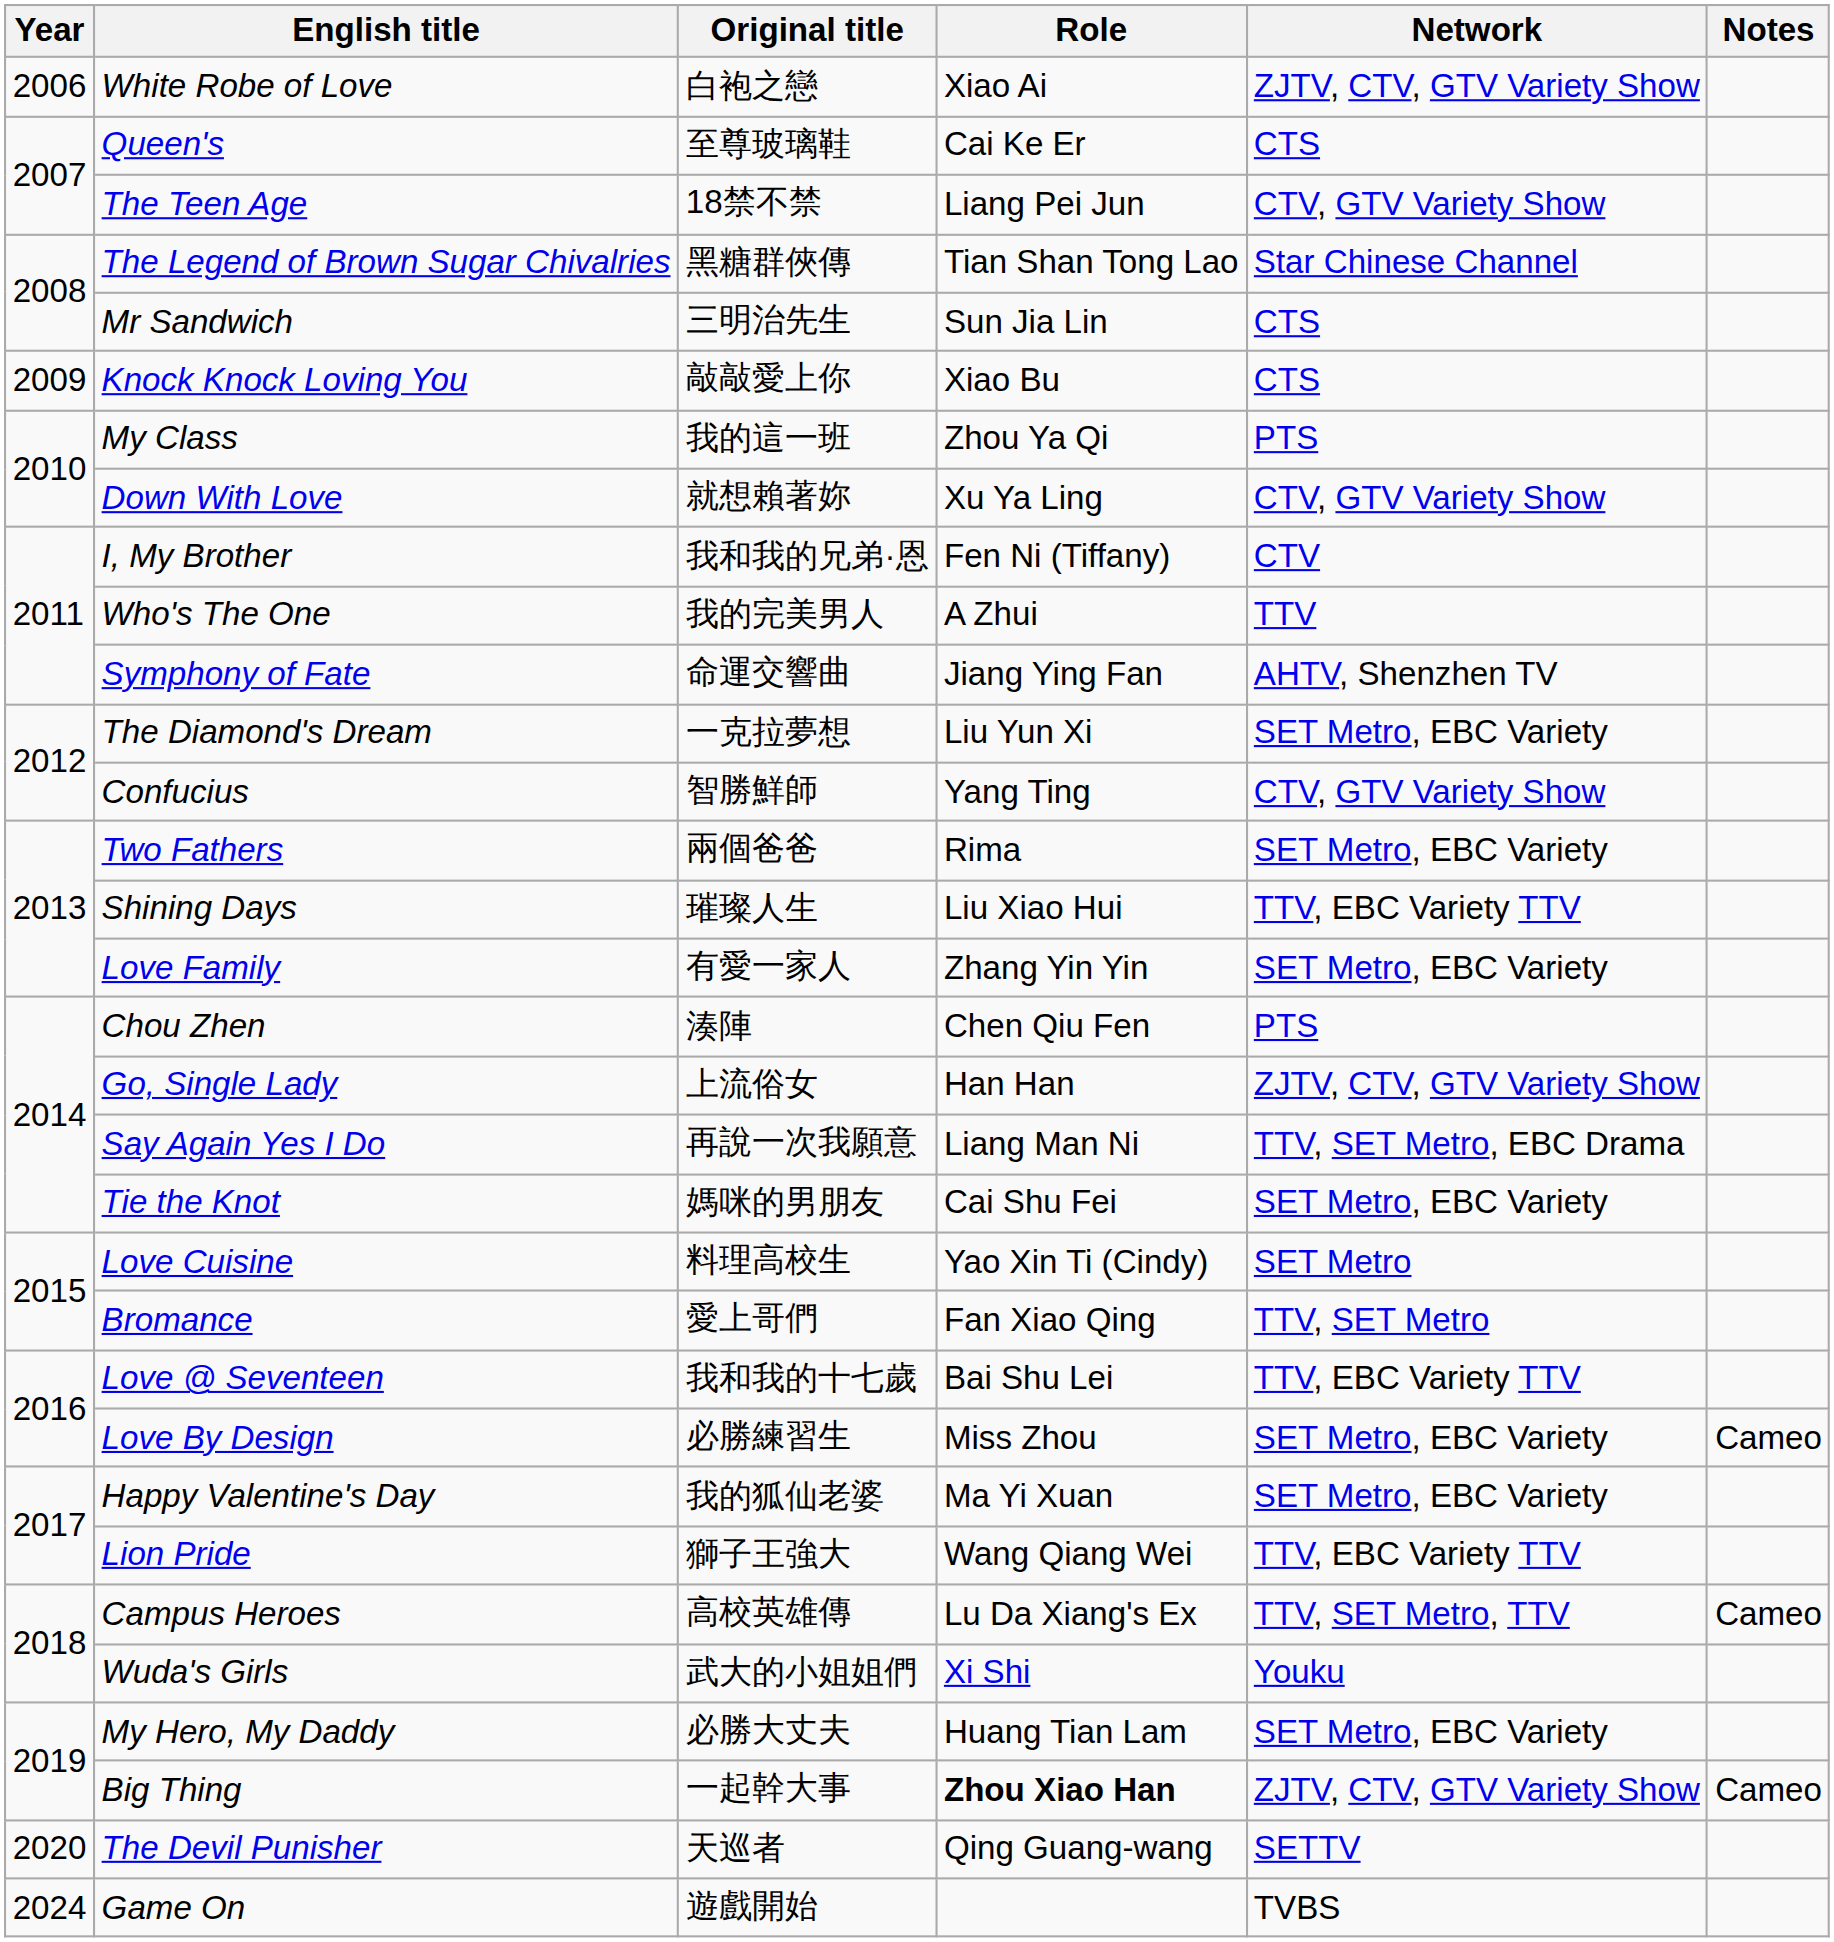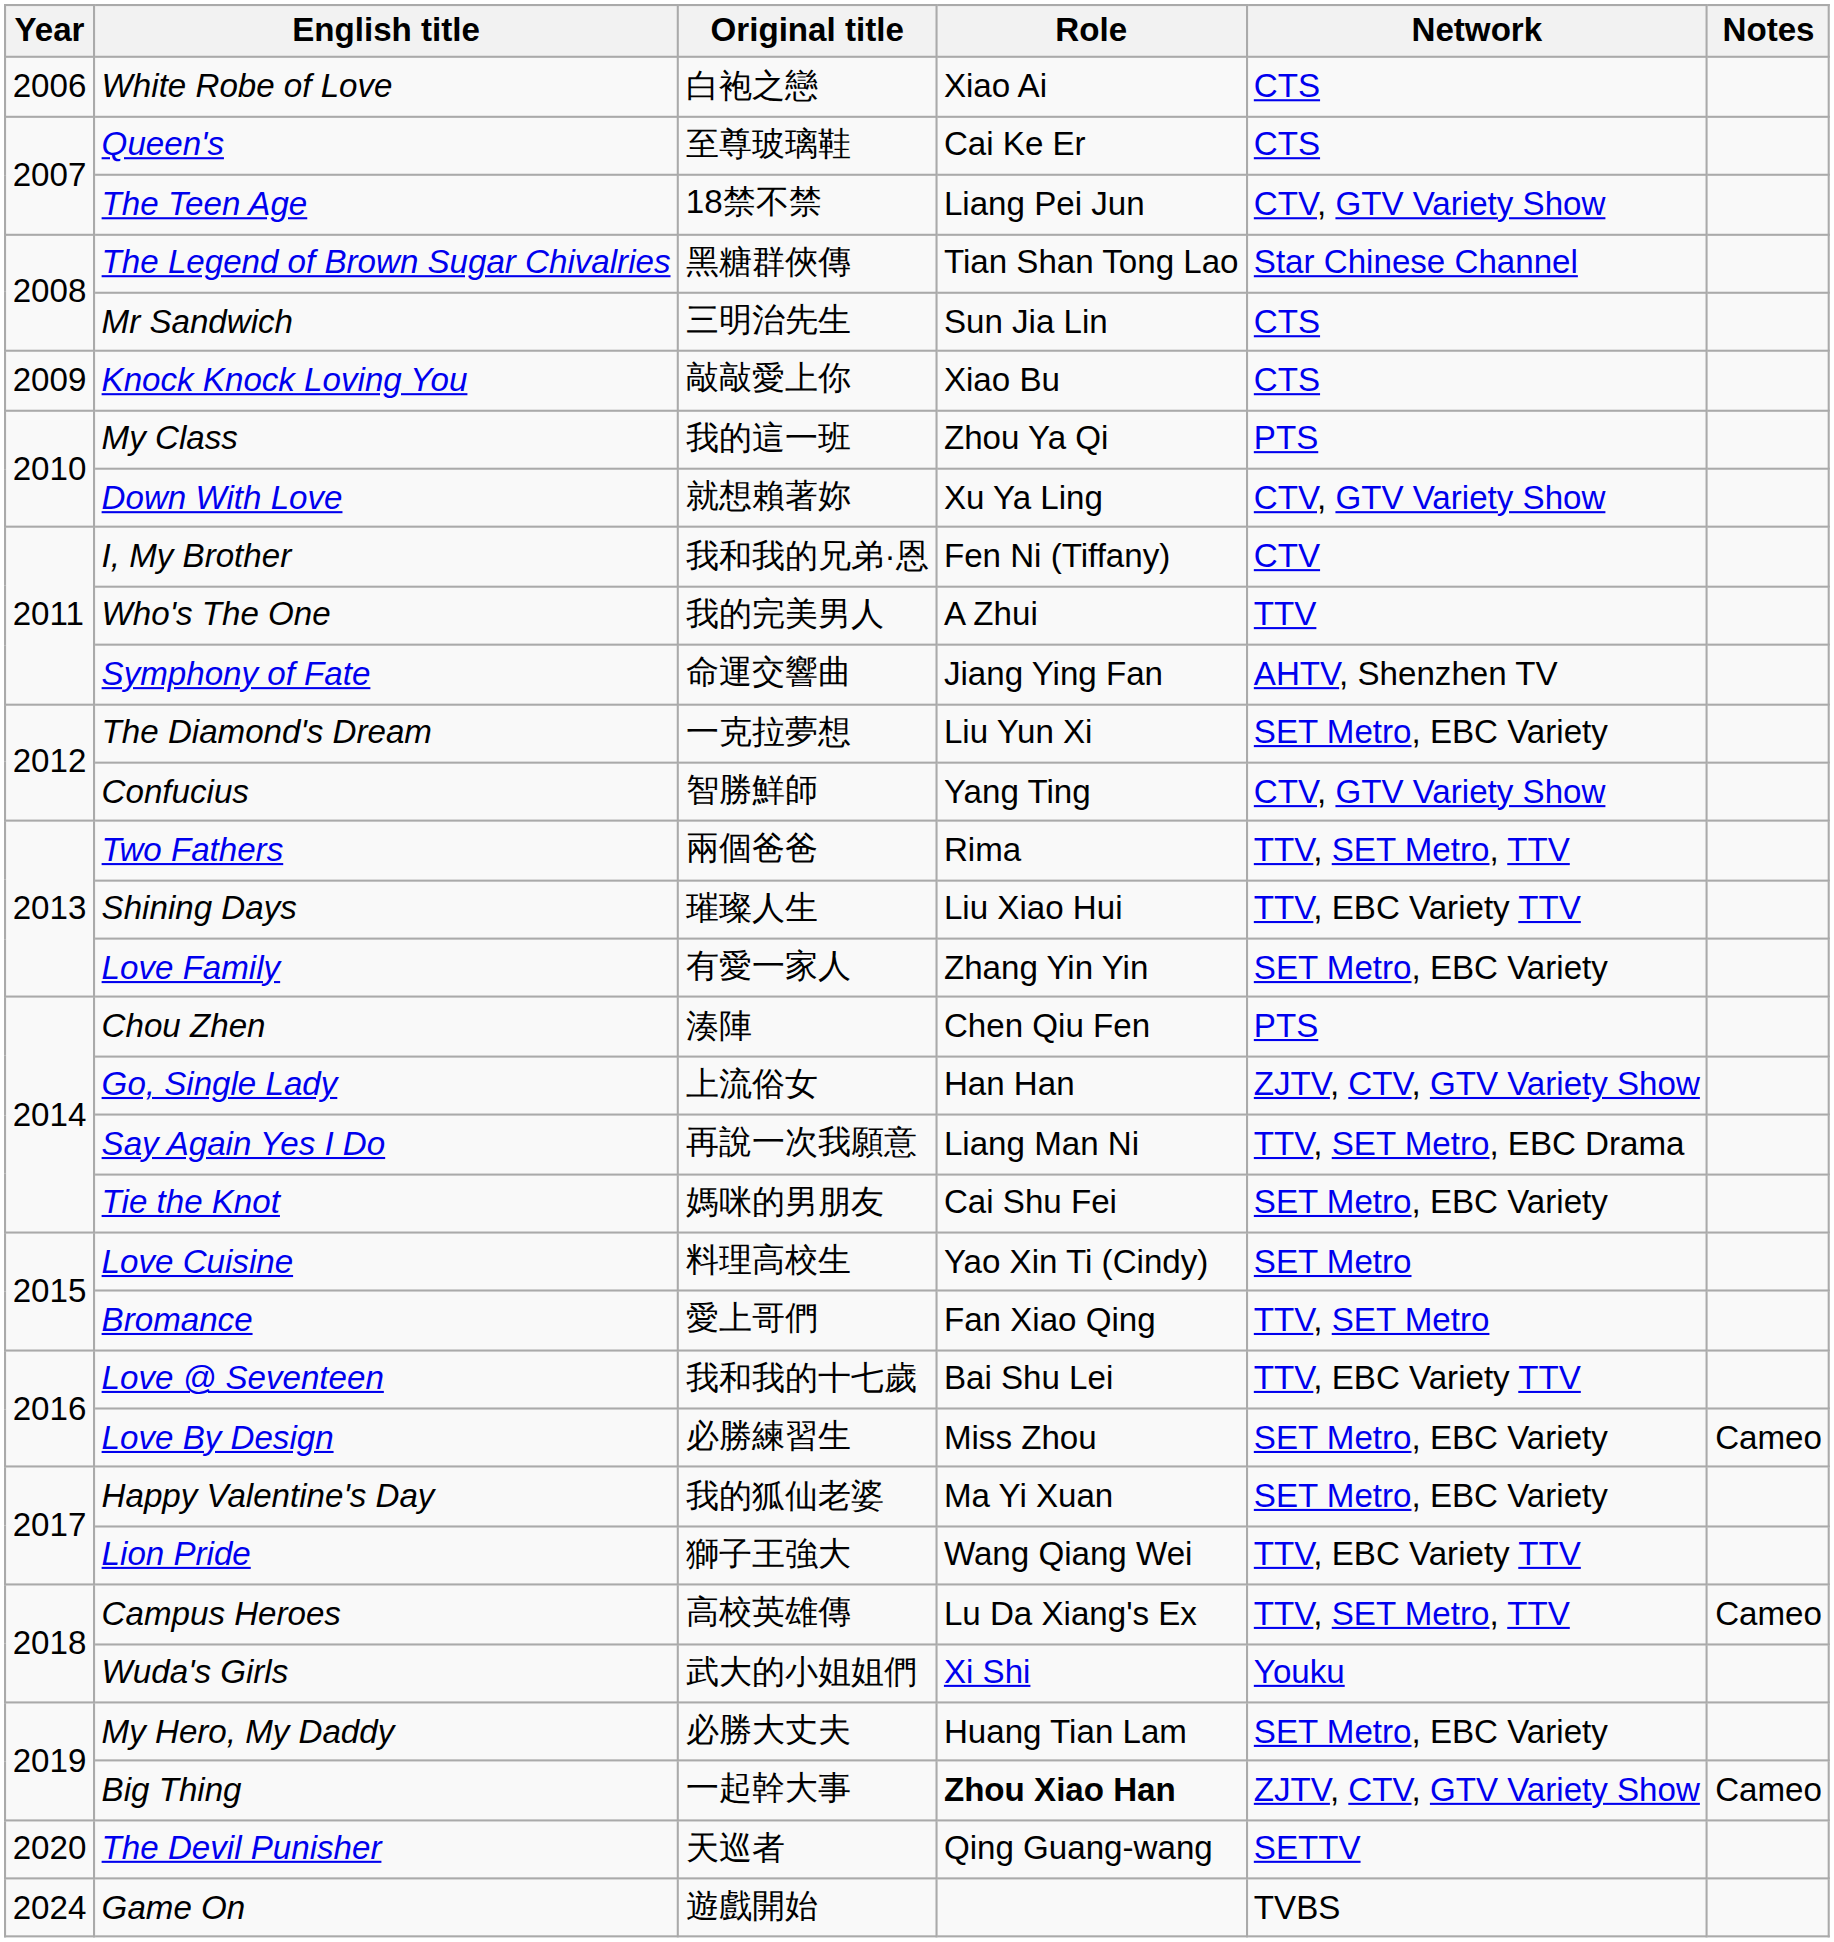 <table class="wikitable sortable">
 <tr>
 <th>Year</th>
 <th>English title</th>
 <th>Original title</th>
 <th>Role</th>
 <th>Network</th>
 <th class="unsortable">Notes</th>
 </tr>
 <tr>
 <td rowspan="1">2006</td>
 <td><em>White Robe of Love</em></td>
 <td>白袍之戀</td>
 <td>Xiao Ai</td>
-<td><a href='#'>ZJTV</a>, <a href='#'>CTV</a>, <a href='#'>GTV Variety Show</a></td>
+<td><a href='#'>CTS</a></td>
 <td></td>
 </tr>
 <tr>
 <td rowspan="2">2007</td>
 <td><em><a href='#'>Queen's</a></em></td>
 <td>至尊玻璃鞋</td>
 <td>Cai Ke Er</td>
 <td><a href='#'>CTS</a></td>
 <td></td>
 </tr>
 <tr>
 <td><em><a href='#'>The Teen Age</a></em></td>
 <td>18禁不禁</td>
 <td>Liang Pei Jun</td>
 <td><a href='#'>CTV</a>, <a href='#'>GTV Variety Show</a></td>
 <td></td>
 </tr>
 <tr>
 <td rowspan="2">2008</td>
 <td><em><a href='#'>The Legend of Brown Sugar Chivalries</a></em></td>
 <td>黑糖群俠傳</td>
 <td>Tian Shan Tong Lao</td>
 <td><a href='#'>Star Chinese Channel</a></td>
 <td></td>
 </tr>
 <tr>
 <td><em>Mr Sandwich</em></td>
 <td>三明治先生</td>
 <td>Sun Jia Lin</td>
 <td><a href='#'>CTS</a></td>
 <td></td>
 </tr>
 <tr>
 <td rowspan="1">2009</td>
 <td><em><a href='#'>Knock Knock Loving You</a></em></td>
 <td>敲敲愛上你</td>
 <td>Xiao Bu</td>
 <td><a href='#'>CTS</a></td>
 <td></td>
 </tr>
 <tr>
 <td rowspan="2">2010</td>
 <td><em>My Class</em></td>
 <td>我的這一班</td>
 <td>Zhou Ya Qi</td>
 <td><a href='#'>PTS</a></td>
 <td></td>
 </tr>
 <tr>
 <td><em><a href='#'>Down With Love</a></em></td>
 <td>就想賴著妳</td>
 <td>Xu Ya Ling</td>
 <td><a href='#'>CTV</a>, <a href='#'>GTV Variety Show</a></td>
 <td></td>
 </tr>
 <tr>
 <td rowspan="3">2011</td>
 <td><em>I, My Brother</em></td>
 <td>我和我的兄弟·恩</td>
 <td>Fen Ni (Tiffany)</td>
 <td><a href='#'>CTV</a></td>
 <td></td>
 </tr>
 <tr>
 <td><em>Who's The One</em></td>
 <td>我的完美男人</td>
 <td>A Zhui</td>
 <td><a href='#'>TTV</a></td>
 <td></td>
 </tr>
 <tr>
 <td><em><a href='#'>Symphony of Fate</a></em></td>
 <td>命運交響曲</td>
 <td>Jiang Ying Fan</td>
 <td><a href='#'>AHTV</a>, Shenzhen TV</td>
 <td></td>
 </tr>
 <tr>
 <td rowspan="2">2012</td>
 <td><em>The Diamond's Dream</em></td>
 <td>一克拉夢想</td>
 <td>Liu Yun Xi</td>
 <td><a href='#'>SET Metro</a>, EBC Variety</td>
 <td></td>
 </tr>
 <tr>
 <td><em>Confucius</em></td>
 <td>智勝鮮師</td>
 <td>Yang Ting</td>
 <td><a href='#'>CTV</a>, <a href='#'>GTV Variety Show</a></td>
 <td></td>
 </tr>
 <tr>
 <td rowspan="3">2013</td>
 <td><em><a href='#'>Two Fathers</a></em></td>
 <td>兩個爸爸</td>
 <td>Rima</td>
-<td><a href='#'>SET Metro</a>, EBC Variety</td>
+<td><a href='#'>TTV</a>, <a href='#'>SET Metro</a>, <a href='#'>TTV</a></td>
 <td></td>
 </tr>
 <tr>
 <td><em>Shining Days</em></td>
 <td>璀璨人生</td>
 <td>Liu Xiao Hui</td>
 <td><a href='#'>TTV</a>, EBC Variety <a href='#'>TTV</a></td>
 <td></td>
 </tr>
 <tr>
 <td><em><a href='#'>Love Family</a></em></td>
 <td>有愛一家人</td>
 <td>Zhang Yin Yin</td>
 <td><a href='#'>SET Metro</a>, EBC Variety</td>
 <td></td>
 </tr>
 <tr>
 <td rowspan="4">2014</td>
 <td><em>Chou Zhen</em></td>
 <td>湊陣</td>
 <td>Chen Qiu Fen</td>
 <td><a href='#'>PTS</a></td>
 <td></td>
 </tr>
 <tr>
 <td><em><a href='#'>Go, Single Lady</a></em></td>
 <td>上流俗女</td>
 <td>Han Han</td>
 <td><a href='#'>ZJTV</a>, <a href='#'>CTV</a>, <a href='#'>GTV Variety Show</a></td>
 <td></td>
 </tr>
 <tr>
 <td><em><a href='#'>Say Again Yes I Do</a></em></td>
 <td>再說一次我願意</td>
 <td>Liang Man Ni</td>
 <td><a href='#'>TTV</a>, <a href='#'>SET Metro</a>, EBC Drama</td>
 <td></td>
 </tr>
 <tr>
 <td><em><a href='#'>Tie the Knot</a></em></td>
 <td>媽咪的男朋友</td>
 <td>Cai Shu Fei</td>
 <td><a href='#'>SET Metro</a>, EBC Variety</td>
 <td></td>
 </tr>
 <tr>
 <td rowspan="2">2015</td>
 <td><em><a href='#'>Love Cuisine</a></em></td>
 <td>料理高校生</td>
 <td>Yao Xin Ti (Cindy)</td>
 <td><a href='#'>SET Metro</a></td>
 <td></td>
 </tr>
 <tr>
 <td><em><a href='#'>Bromance</a></em></td>
 <td>愛上哥們</td>
 <td>Fan Xiao Qing</td>
 <td><a href='#'>TTV</a>, <a href='#'>SET Metro</a></td>
 <td></td>
 </tr>
 <tr>
 <td rowspan="2">2016</td>
 <td><em><a href='#'>Love @ Seventeen</a></em></td>
 <td>我和我的十七歲</td>
 <td>Bai Shu Lei</td>
 <td><a href='#'>TTV</a>, EBC Variety <a href='#'>TTV</a></td>
 <td></td>
 </tr>
 <tr>
 <td><em><a href='#'>Love By Design</a></em></td>
 <td>必勝練習生</td>
 <td>Miss Zhou</td>
 <td><a href='#'>SET Metro</a>, EBC Variety</td>
 <td>Cameo</td>
 </tr>
 <tr>
 <td rowspan="2">2017</td>
 <td><em>Happy Valentine's Day</em></td>
 <td>我的狐仙老婆</td>
 <td>Ma Yi Xuan</td>
 <td><a href='#'>SET Metro</a>, EBC Variety</td>
 <td></td>
 </tr>
 <tr>
 <td><em><a href='#'>Lion Pride</a></em></td>
 <td>獅子王強大</td>
 <td>Wang Qiang Wei</td>
 <td><a href='#'>TTV</a>, EBC Variety <a href='#'>TTV</a></td>
 <td></td>
 </tr>
 <tr>
 <td rowspan="2">2018</td>
 <td><em>Campus Heroes</em></td>
 <td>高校英雄傳</td>
 <td>Lu Da Xiang's Ex</td>
 <td><a href='#'>TTV</a>, <a href='#'>SET Metro</a>, <a href='#'>TTV</a></td>
 <td>Cameo</td>
 </tr>
 <tr>
 <td><em>Wuda's Girls</em></td>
 <td>武大的小姐姐們</td>
 <td><a href='#'>Xi Shi</a></td>
 <td><a href='#'>Youku</a></td>
 <td></td>
 </tr>
 <tr>
 <td rowspan="2">2019</td>
 <td><em>My Hero, My Daddy</em></td>
 <td>必勝大丈夫</td>
 <td>Huang Tian Lam</td>
 <td><a href='#'>SET Metro</a>, EBC Variety</td>
 <td></td>
 </tr>
 <tr>
 <td><em>Big Thing</em></td>
 <td>一起幹大事</td>
 <td><strong>Zhou Xiao Han</strong></td>
 <td><a href='#'>ZJTV</a>, <a href='#'>CTV</a>, <a href='#'>GTV Variety Show</a></td>
 <td>Cameo</td>
 </tr>
 <tr>
 <td>2020</td>
 <td><em><a href='#'>The Devil Punisher</a></em></td>
 <td>天巡者</td>
 <td>Qing Guang-wang</td>
 <td><a href='#'>SETTV</a></td>
 <td></td>
 </tr>
 <tr>
 <td>2024</td>
 <td><em>Game On</em></td>
 <td>遊戲開始</td>
 <td></td>
 <td>TVBS</td>
 </tr>
 </table>
